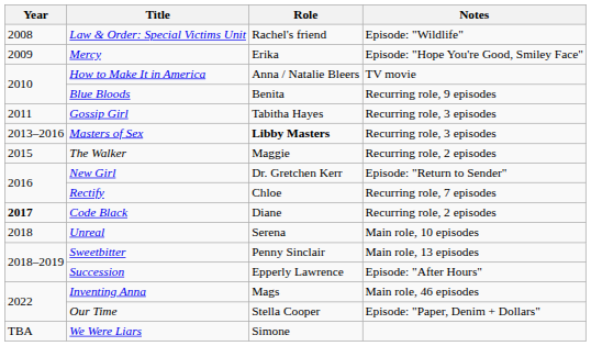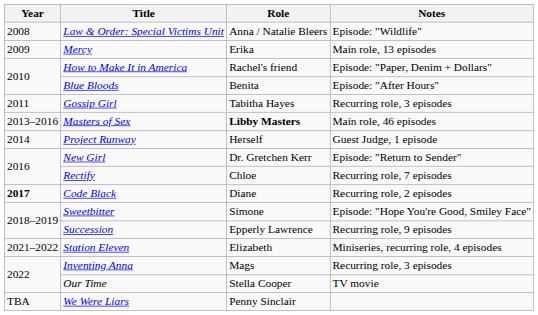 <table class="wikitable sortable">
 <tr>
 <th>Year</th>
 <th>Title</th>
 <th>Role</th>
 <th class="unsortable">Notes</th>
 </tr>
 <tr>
 <td>2008</td>
 <td><em><a href='#'>Law & Order: Special Victims Unit</a></em></td>
-<td>Rachel's friend</td>
+<td>Anna / Natalie Bleers</td>
 <td>Episode: "Wildlife"</td>
 </tr>
 <tr>
 <td>2009</td>
 <td><em><a href='#'>Mercy</a></em></td>
 <td>Erika</td>
-<td>Episode: "Hope You're Good, Smiley Face"</td>
+<td>Main role, 13 episodes</td>
 </tr>
 <tr>
 <td rowspan="2">2010</td>
 <td><em><a href='#'>How to Make It in America</a></em></td>
-<td>Anna / Natalie Bleers</td>
-<td>TV movie</td>
+<td>Rachel's friend</td>
+<td>Episode: "Paper, Denim + Dollars"</td>
 </tr>
 <tr>
 <td><em><a href='#'>Blue Bloods</a></em></td>
 <td>Benita</td>
-<td>Recurring role, 9 episodes</td>
+<td>Episode: "After Hours"</td>
 </tr>
 <tr>
 <td>2011</td>
 <td><em><a href='#'>Gossip Girl</a></em></td>
 <td>Tabitha Hayes</td>
 <td>Recurring role, 3 episodes</td>
 </tr>
 <tr>
 <td>2013–2016</td>
 <td><em><a href='#'>Masters of Sex</a></em></td>
 <td><strong>Libby Masters</strong></td>
-<td>Recurring role, 3 episodes</td>
+<td>Main role, 46 episodes</td>
 </tr>
 <tr>
-<td>2015</td>
-<td><em>The Walker</em></td>
-<td>Maggie</td>
-<td>Recurring role, 2 episodes</td>
+<td>2014</td>
+<td><em><a href='#'>Project Runway</a></em></td>
+<td>Herself</td>
+<td>Guest Judge, 1 episode</td>
 </tr>
 <tr>
 <td rowspan="2">2016</td>
 <td><em><a href='#'>New Girl</a></em></td>
 <td>Dr. Gretchen Kerr</td>
 <td>Episode: "Return to Sender"</td>
 </tr>
 <tr>
 <td><em><a href='#'>Rectify</a></em></td>
 <td>Chloe</td>
 <td>Recurring role, 7 episodes</td>
 </tr>
 <tr>
 <td><strong>2017</strong></td>
 <td><em><a href='#'>Code Black</a></em></td>
 <td>Diane</td>
 <td>Recurring role, 2 episodes</td>
 </tr>
 <tr>
-<td>2018</td>
-<td><em><a href='#'>Unreal</a></em></td>
-<td>Serena</td>
-<td>Main role, 10 episodes</td>
-</tr>
-<tr>
 <td rowspan="2">2018–2019</td>
 <td><em><a href='#'>Sweetbitter</a></em></td>
-<td>Penny Sinclair</td>
-<td>Main role, 13 episodes</td>
+<td>Simone</td>
+<td>Episode: "Hope You're Good, Smiley Face"</td>
 </tr>
 <tr>
 <td><em><a href='#'>Succession</a></em></td>
 <td>Epperly Lawrence</td>
-<td>Episode: "After Hours"</td>
+<td>Recurring role, 9 episodes</td>
+</tr>
+<tr>
+<td>2021–2022</td>
+<td><em><a href='#'>Station Eleven</a></em></td>
+<td>Elizabeth</td>
+<td>Miniseries, recurring role, 4 episodes</td>
 </tr>
 <tr>
 <td rowspan="2">2022</td>
 <td><em><a href='#'>Inventing Anna</a></em></td>
 <td>Mags</td>
-<td>Main role, 46 episodes</td>
+<td>Recurring role, 3 episodes</td>
 </tr>
 <tr>
 <td><em>Our Time</em></td>
 <td>Stella Cooper</td>
-<td>Episode: "Paper, Denim + Dollars"</td>
+<td>TV movie</td>
 </tr>
 <tr>
 <td>TBA</td>
 <td><em><a href='#'>We Were Liars</a></em></td>
-<td>Simone</td>
+<td>Penny Sinclair</td>
 <td></td>
 </tr>
 </table>
